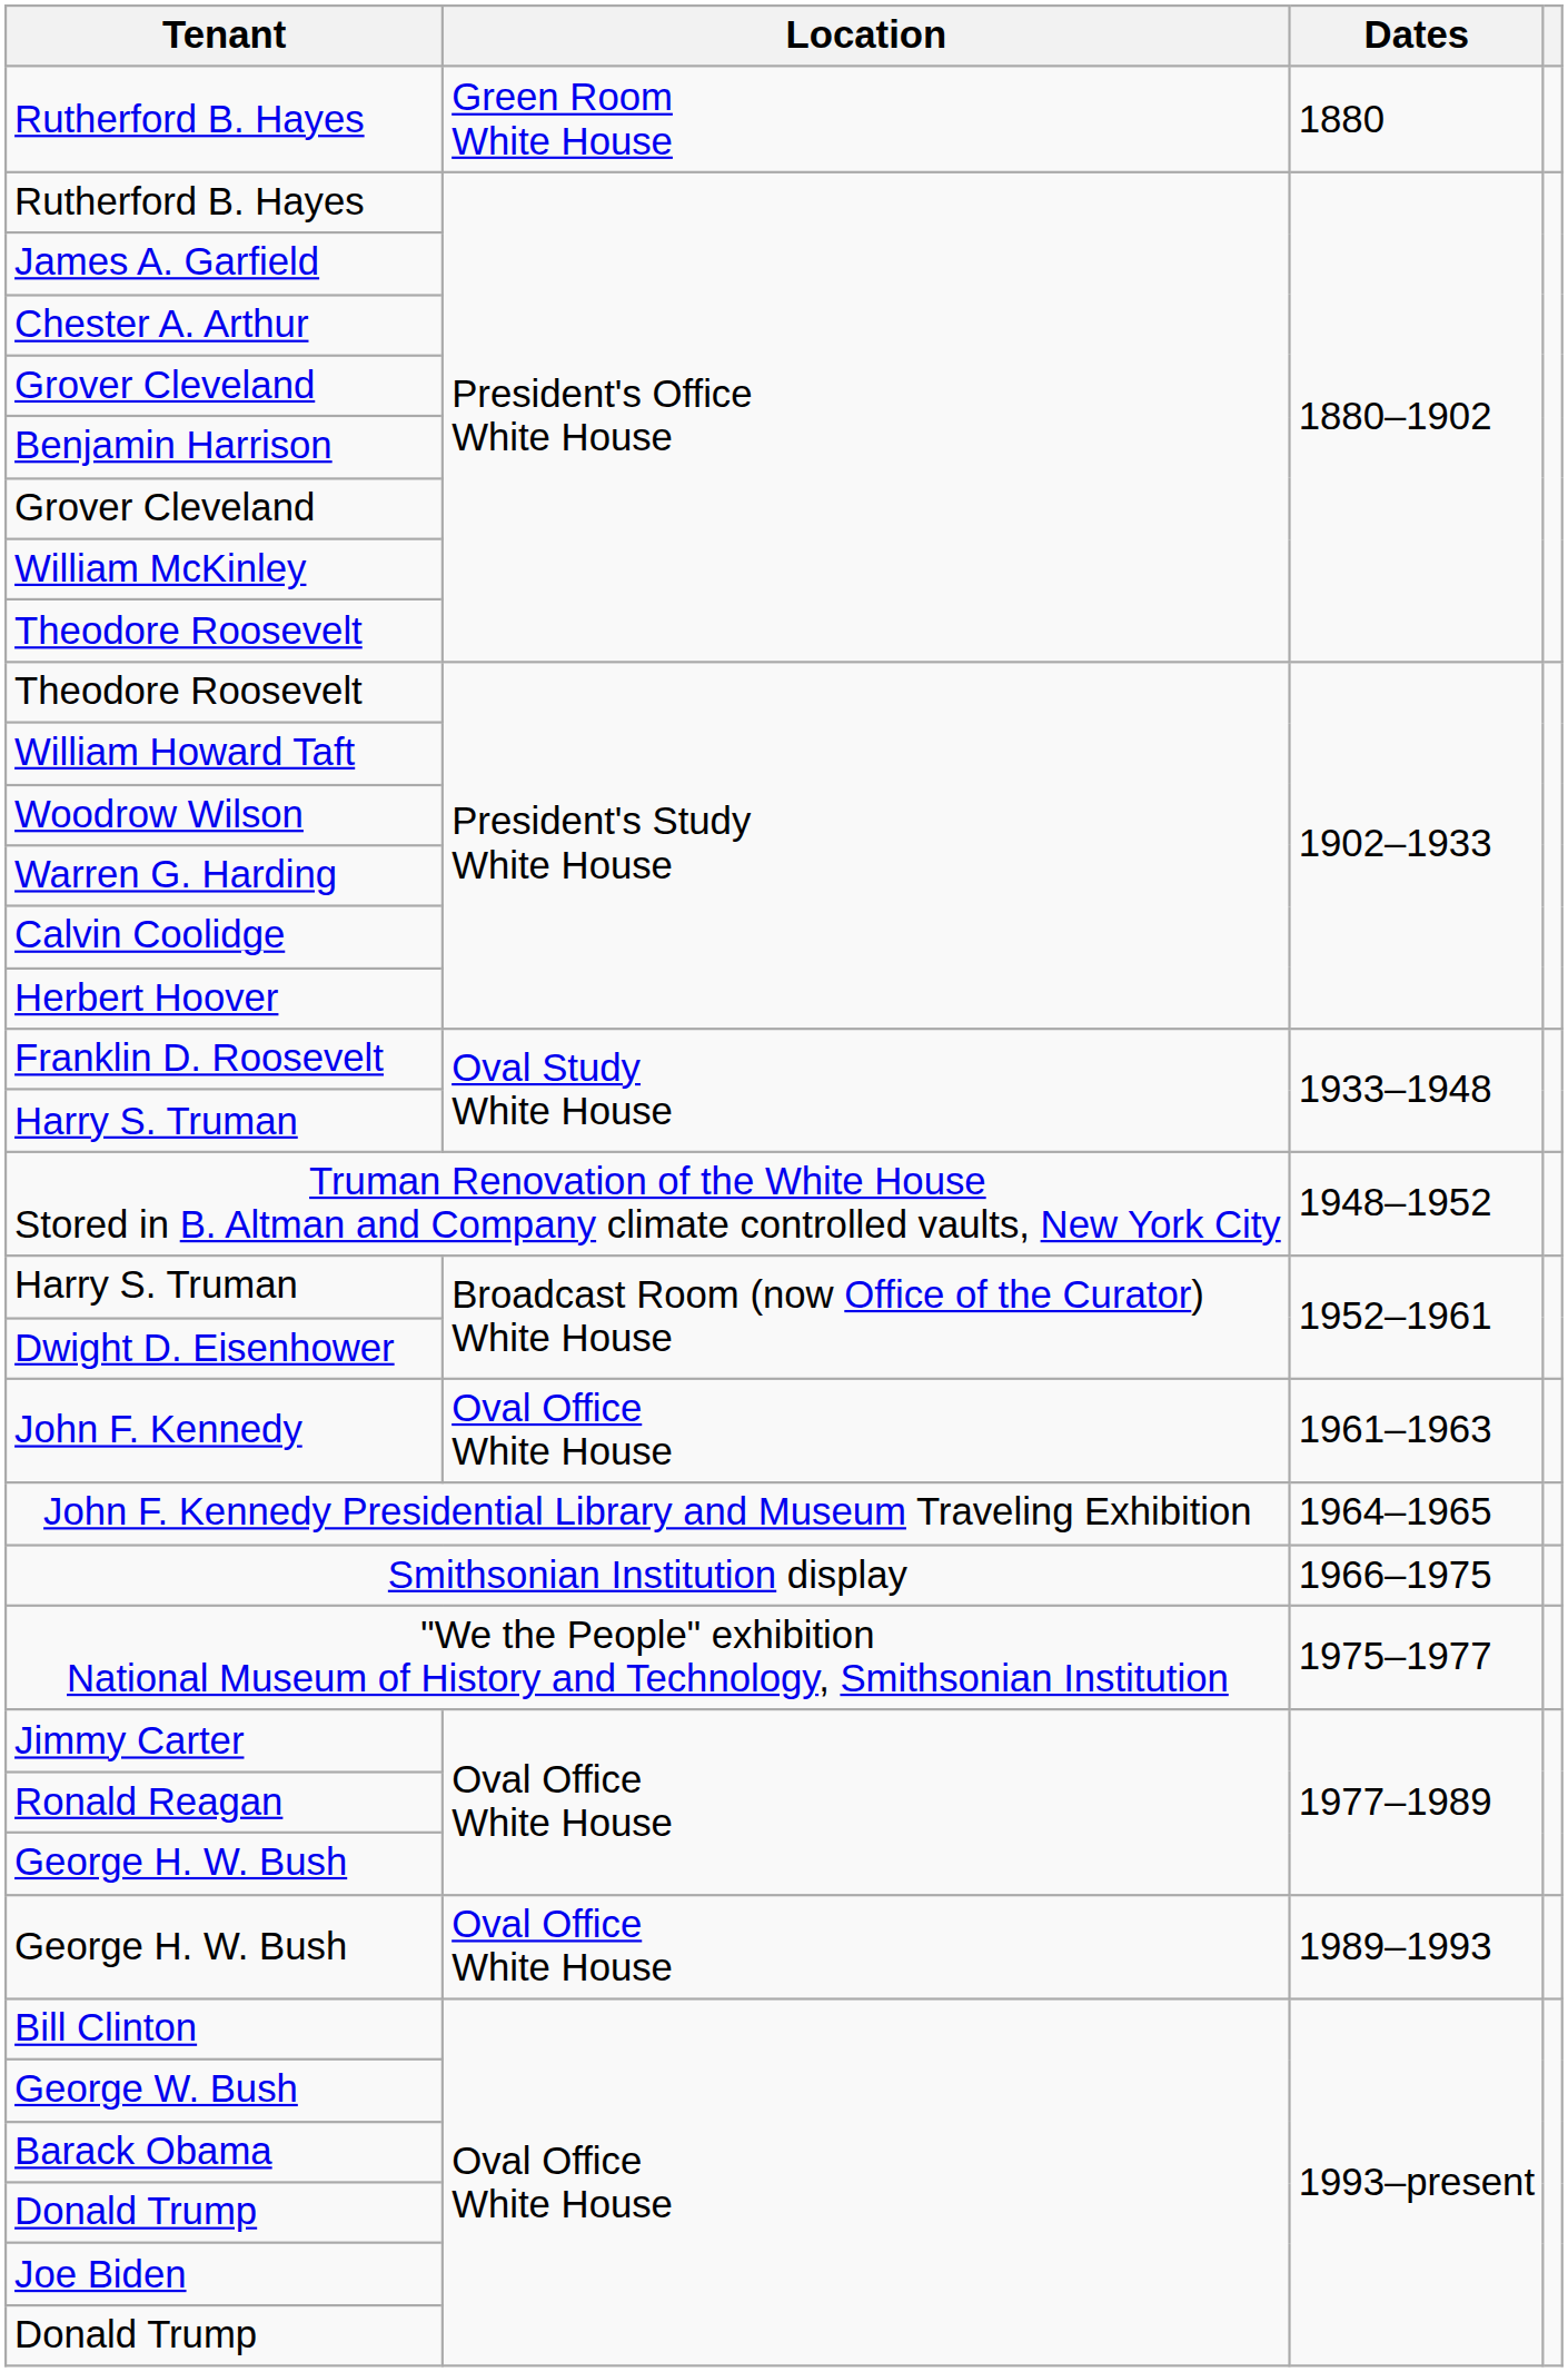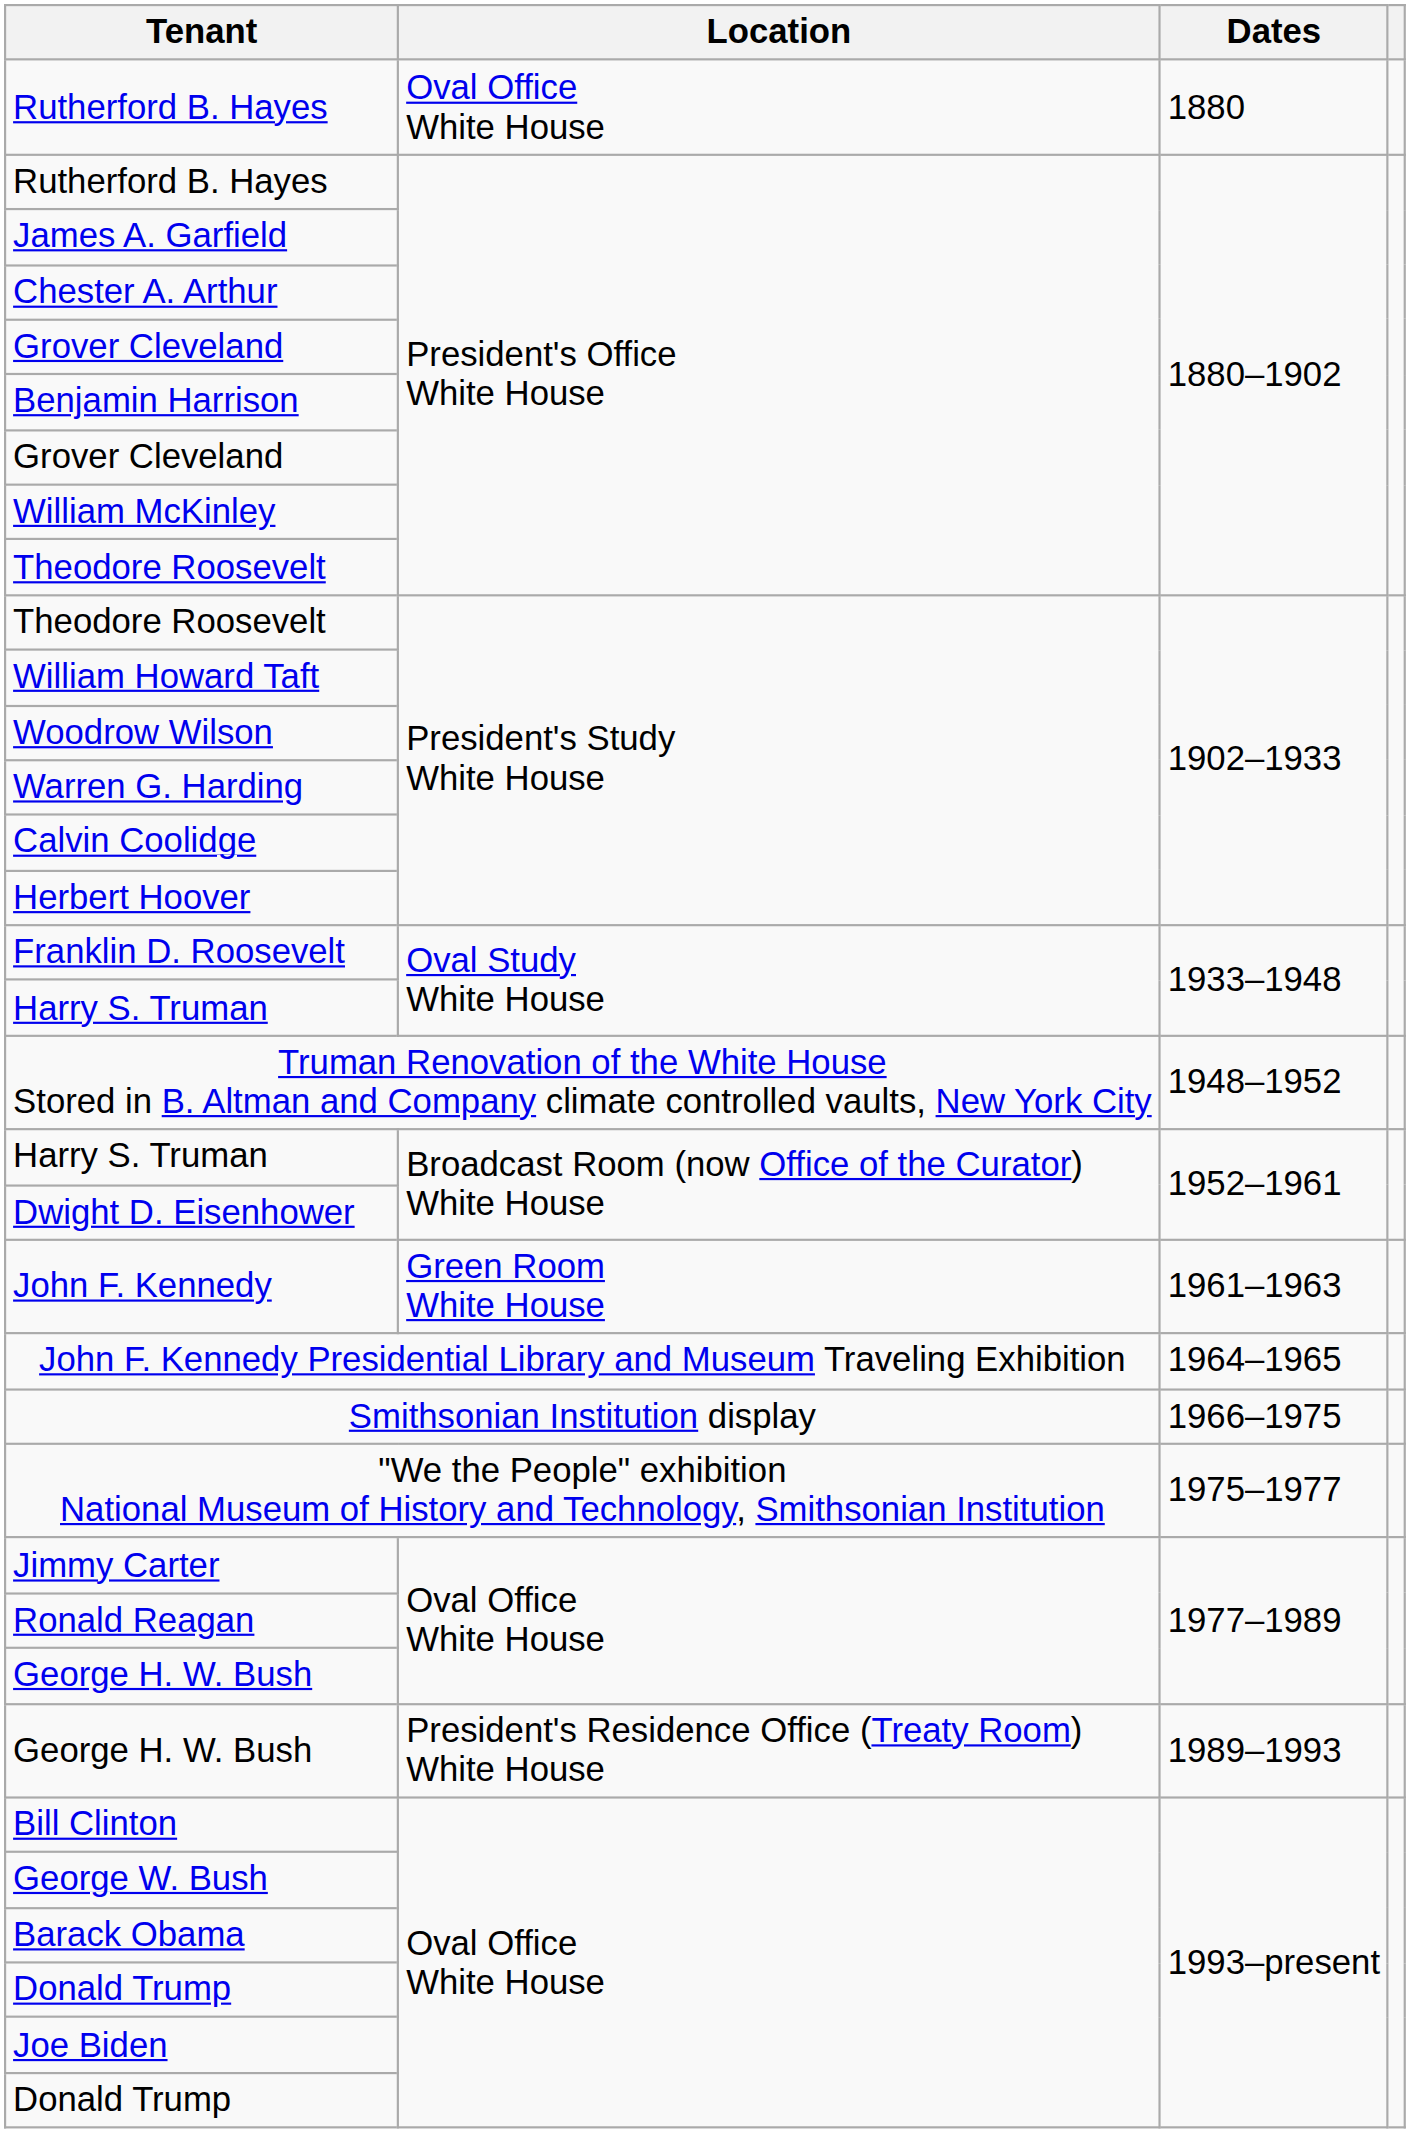 <table class="wikitable">
 <tr>
 <th>Tenant</th>
 <th>Location</th>
 <th>Dates</th>
 <th class=unsortable></th>
 </tr>
 <tr>
 <td><a href='#'>Rutherford B. Hayes</a></td>
-<td><a href='#'>Green Room</a><br> <a href='#'>White House</a></td>
+<td><a href='#'>Oval Office</a><br> White House</td>
 <td>1880</td>
 <td></td>
 </tr>
 <tr>
 <td>Rutherford B. Hayes</td>
 <td rowspan="8">President's Office<br> White House</td>
 <td rowspan="8">1880–1902</td>
 <td rowspan="8"></td>
 </tr>
 <tr>
 <td><a href='#'>James A. Garfield</a></td>
 </tr>
 <tr>
 <td><a href='#'>Chester A. Arthur</a></td>
 </tr>
 <tr>
 <td><a href='#'>Grover Cleveland</a></td>
 </tr>
 <tr>
 <td><a href='#'>Benjamin Harrison</a></td>
 </tr>
 <tr>
 <td>Grover Cleveland</td>
 </tr>
 <tr>
 <td><a href='#'>William McKinley</a></td>
 </tr>
 <tr>
 <td><a href='#'>Theodore Roosevelt</a></td>
 </tr>
 <tr>
 <td>Theodore Roosevelt</td>
 <td rowspan="6">President's Study<br> White House</td>
 <td rowspan="6">1902–1933</td>
 <td rowspan="6"></td>
 </tr>
 <tr>
 <td><a href='#'>William Howard Taft</a></td>
 </tr>
 <tr>
 <td><a href='#'>Woodrow Wilson</a></td>
 </tr>
 <tr>
 <td><a href='#'>Warren G. Harding</a></td>
 </tr>
 <tr>
 <td><a href='#'>Calvin Coolidge</a></td>
 </tr>
 <tr>
 <td><a href='#'>Herbert Hoover</a></td>
 </tr>
 <tr>
 <td><a href='#'>Franklin D. Roosevelt</a></td>
 <td rowspan="2"><a href='#'>Oval Study</a><br> White House</td>
 <td rowspan="2">1933–1948</td>
 <td rowspan="2"></td>
 </tr>
 <tr>
 <td><a href='#'>Harry S. Truman</a></td>
 </tr>
 <tr>
 <td colspan="2" align=center><a href='#'>Truman Renovation of the White House</a><br>Stored in <a href='#'>B. Altman and Company</a> climate controlled vaults, <a href='#'>New York City</a></td>
 <td>1948–1952</td>
 <td></td>
 </tr>
 <tr>
 <td>Harry S. Truman</td>
 <td rowspan="2">Broadcast Room (now <a href='#'>Office of the Curator</a>)<br> White House</td>
 <td rowspan="2">1952–1961</td>
 <td rowspan="2"></td>
 </tr>
 <tr>
 <td><a href='#'>Dwight D. Eisenhower</a></td>
 </tr>
 <tr>
 <td><a href='#'>John F. Kennedy</a></td>
-<td><a href='#'>Oval Office</a><br> White House</td>
+<td><a href='#'>Green Room</a><br> <a href='#'>White House</a></td>
 <td>1961–1963</td>
 <td></td>
 </tr>
 <tr>
 <td colspan="2" align=center><a href='#'>John F. Kennedy Presidential Library and Museum</a> Traveling Exhibition</td>
 <td>1964–1965</td>
 <td></td>
 </tr>
 <tr>
 <td colspan="2" align=center><a href='#'>Smithsonian Institution</a> display</td>
 <td>1966–1975</td>
 <td></td>
 </tr>
 <tr>
 <td colspan="2" align=center>"We the People" exhibition<br><a href='#'>National Museum of History and Technology</a>, <a href='#'>Smithsonian Institution</a></td>
 <td>1975–1977</td>
 <td></td>
 </tr>
 <tr>
 <td><a href='#'>Jimmy Carter</a></td>
 <td rowspan="3">Oval Office<br> White House</td>
 <td rowspan="3">1977–1989</td>
 <td rowspan="3"></td>
 </tr>
 <tr>
 <td><a href='#'>Ronald Reagan</a></td>
 </tr>
 <tr>
 <td><a href='#'>George H. W. Bush</a></td>
 </tr>
 <tr>
 <td>George H. W. Bush</td>
-<td><a href='#'>Oval Office</a><br> White House</td>
+<td>President's Residence Office (<a href='#'>Treaty Room</a>)<br> White House</td>
 <td>1989–1993</td>
 <td></td>
 </tr>
 <tr>
 <td><a href='#'>Bill Clinton</a></td>
 <td rowspan="6">Oval Office<br> White House</td>
 <td rowspan="6">1993–present</td>
 <td rowspan="6"></td>
 </tr>
 <tr>
 <td><a href='#'>George W. Bush</a></td>
 </tr>
 <tr>
 <td><a href='#'>Barack Obama</a></td>
 </tr>
 <tr>
 <td><a href='#'>Donald Trump</a></td>
 </tr>
 <tr>
 <td><a href='#'>Joe Biden</a></td>
 </tr>
 <tr>
 <td>Donald Trump</td>
 </tr>
 </table>
